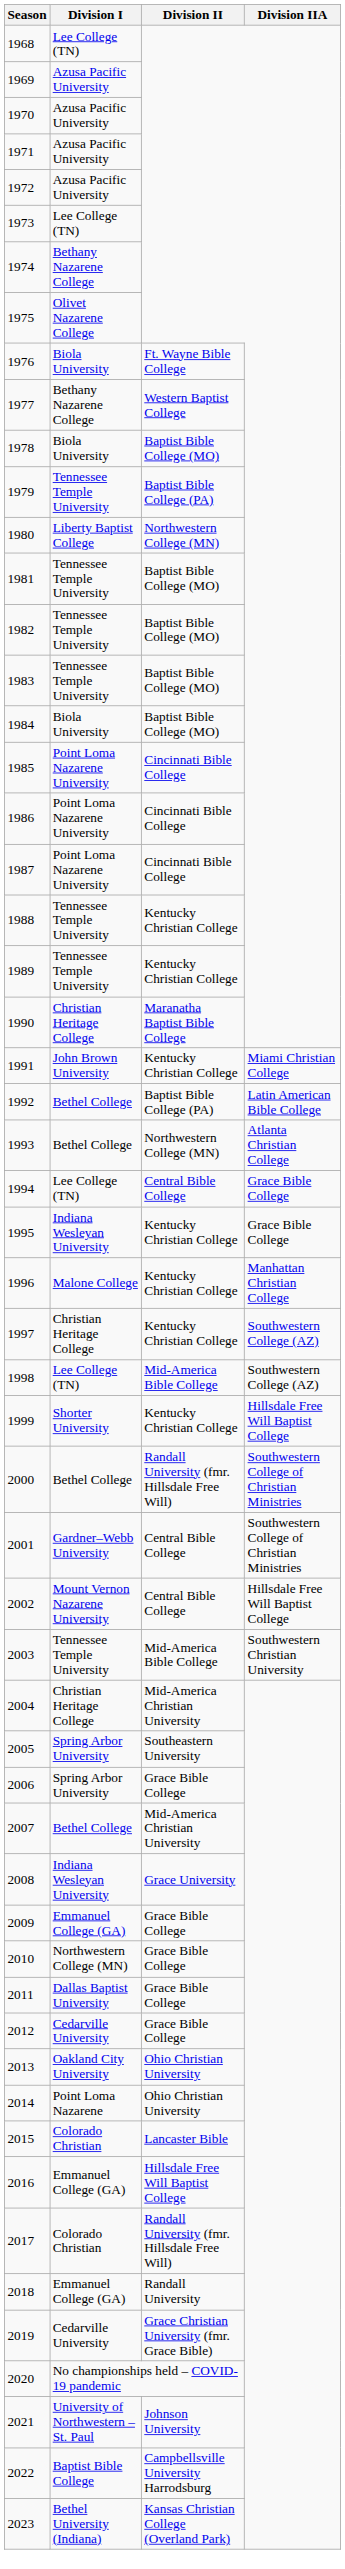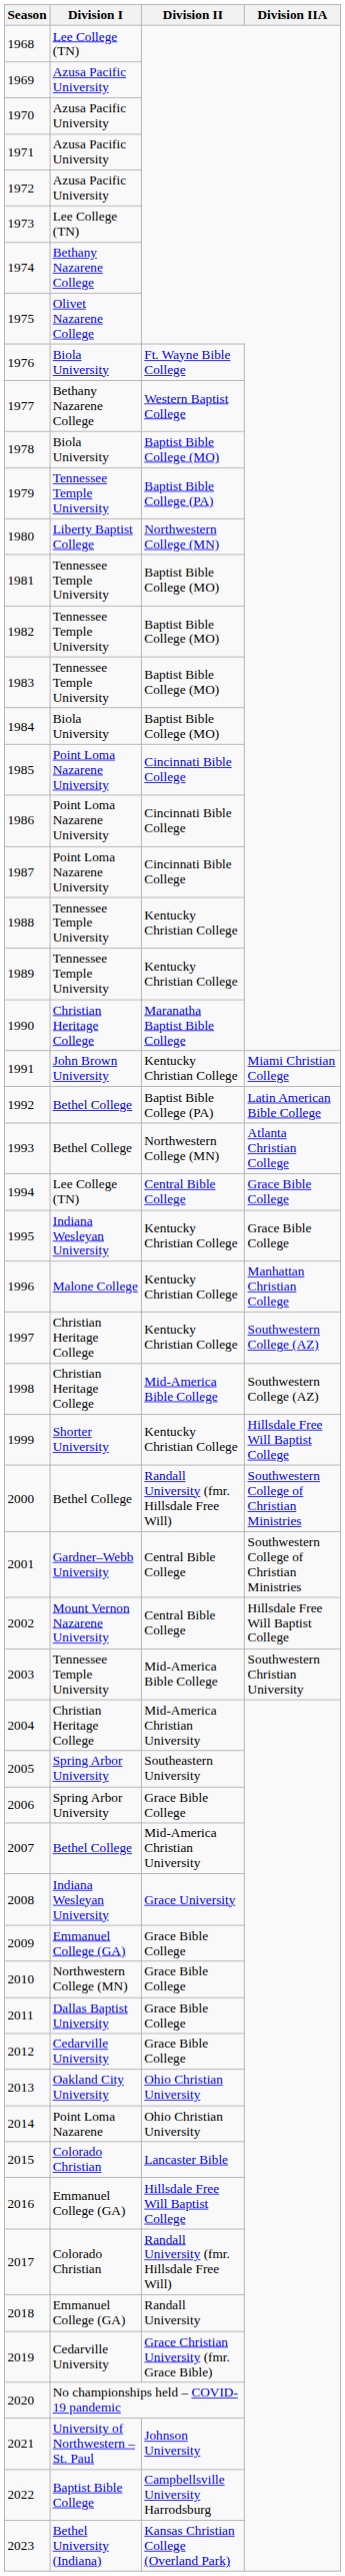 <table class="wikitable" width="65%">
 <tr>
 <th>Season</th>
 <th>Division I</th>
 <th>Division II</th>
 <th>Division IIA</th>
 </tr>
 <tr>
 <td>1968</td>
 <td><a href='#'>Lee College</a> (TN)</td>
 </tr>
 <tr>
 <td>1969</td>
 <td><a href='#'>Azusa Pacific University</a></td>
 </tr>
 <tr>
 <td>1970</td>
 <td>Azusa Pacific University</td>
 </tr>
 <tr>
 <td>1971</td>
 <td>Azusa Pacific University</td>
 </tr>
 <tr>
 <td>1972</td>
 <td>Azusa Pacific University</td>
 </tr>
 <tr>
 <td>1973</td>
 <td>Lee College (TN)</td>
 </tr>
 <tr>
 <td>1974</td>
 <td><a href='#'>Bethany Nazarene College</a></td>
 </tr>
 <tr>
 <td>1975</td>
 <td><a href='#'>Olivet Nazarene College</a></td>
 </tr>
 <tr>
 <td>1976</td>
 <td><a href='#'>Biola University</a></td>
 <td><a href='#'>Ft. Wayne Bible College</a></td>
 </tr>
 <tr>
 <td>1977</td>
 <td>Bethany Nazarene College</td>
 <td><a href='#'>Western Baptist College</a></td>
 </tr>
 <tr>
 <td>1978</td>
 <td>Biola University</td>
 <td><a href='#'>Baptist Bible College (MO)</a></td>
 </tr>
 <tr>
 <td>1979</td>
 <td><a href='#'>Tennessee Temple University</a></td>
 <td><a href='#'>Baptist Bible College (PA)</a></td>
 </tr>
 <tr>
 <td>1980</td>
 <td><a href='#'>Liberty Baptist College</a></td>
 <td><a href='#'>Northwestern College (MN)</a></td>
 </tr>
 <tr>
 <td>1981</td>
 <td>Tennessee Temple University</td>
 <td>Baptist Bible College (MO)</td>
 </tr>
 <tr>
 <td>1982</td>
 <td>Tennessee Temple University</td>
 <td>Baptist Bible College (MO)</td>
 </tr>
 <tr>
 <td>1983</td>
 <td>Tennessee Temple University</td>
 <td>Baptist Bible College (MO)</td>
 </tr>
 <tr>
 <td>1984</td>
 <td>Biola University</td>
 <td>Baptist Bible College (MO)</td>
 </tr>
 <tr>
 <td>1985</td>
 <td><a href='#'>Point Loma Nazarene University</a></td>
 <td><a href='#'>Cincinnati Bible College</a></td>
 </tr>
 <tr>
 <td>1986</td>
 <td>Point Loma Nazarene University</td>
 <td>Cincinnati Bible College</td>
 </tr>
 <tr>
 <td>1987</td>
 <td>Point Loma Nazarene University</td>
 <td>Cincinnati Bible College</td>
 </tr>
 <tr>
 <td>1988</td>
 <td>Tennessee Temple University</td>
 <td>Kentucky Christian College</td>
 </tr>
 <tr>
 <td>1989</td>
 <td>Tennessee Temple University</td>
 <td>Kentucky Christian College</td>
 </tr>
 <tr>
 <td>1990</td>
 <td><a href='#'>Christian Heritage College</a></td>
 <td><a href='#'>Maranatha Baptist Bible College</a></td>
 </tr>
 <tr>
 <td>1991</td>
 <td><a href='#'>John Brown University</a></td>
 <td>Kentucky Christian College</td>
 <td><a href='#'>Miami Christian College</a></td>
 </tr>
 <tr>
 <td>1992</td>
 <td><a href='#'>Bethel College</a></td>
 <td>Baptist Bible College (PA)</td>
 <td><a href='#'>Latin American Bible College</a></td>
 </tr>
 <tr>
 <td>1993</td>
 <td>Bethel College</td>
 <td>Northwestern College (MN)</td>
 <td><a href='#'>Atlanta Christian College</a></td>
 </tr>
 <tr>
 <td>1994</td>
 <td>Lee College (TN)</td>
 <td><a href='#'>Central Bible College</a></td>
 <td><a href='#'>Grace Bible College</a></td>
 </tr>
 <tr>
 <td>1995</td>
 <td><a href='#'>Indiana Wesleyan University</a></td>
 <td>Kentucky Christian College</td>
 <td>Grace Bible College</td>
 </tr>
 <tr>
 <td>1996</td>
 <td><a href='#'>Malone College</a></td>
 <td>Kentucky Christian College</td>
 <td><a href='#'>Manhattan Christian College</a></td>
 </tr>
 <tr>
 <td>1997</td>
 <td>Christian Heritage College</td>
 <td>Kentucky Christian College</td>
 <td><a href='#'>Southwestern College (AZ)</a></td>
 </tr>
 <tr>
 <td>1998</td>
-<td><a href='#'>Lee College</a> (TN)</td>
+<td>Christian Heritage College</td>
 <td><a href='#'>Mid-America Bible College</a></td>
 <td>Southwestern College (AZ)</td>
 </tr>
 <tr>
 <td>1999</td>
 <td><a href='#'>Shorter University</a></td>
 <td>Kentucky Christian College</td>
 <td><a href='#'>Hillsdale Free Will Baptist College</a></td>
 </tr>
 <tr>
 <td>2000</td>
 <td>Bethel College</td>
 <td><a href='#'>Randall University</a> (fmr. Hillsdale Free Will)</td>
 <td><a href='#'>Southwestern College of Christian Ministries</a></td>
 </tr>
 <tr>
 <td>2001</td>
 <td><a href='#'>Gardner–Webb University</a></td>
 <td>Central Bible College</td>
 <td>Southwestern College of Christian Ministries</td>
 </tr>
 <tr>
 <td>2002</td>
 <td><a href='#'>Mount Vernon Nazarene University</a></td>
 <td>Central Bible College</td>
 <td>Hillsdale Free Will Baptist College</td>
 </tr>
 <tr>
 <td>2003</td>
 <td>Tennessee Temple University</td>
 <td>Mid-America Bible College</td>
 <td>Southwestern Christian University</td>
 </tr>
 <tr>
 <td>2004</td>
 <td>Christian Heritage College</td>
 <td>Mid-America Christian University</td>
 </tr>
 <tr>
 <td>2005</td>
 <td><a href='#'>Spring Arbor University</a></td>
 <td>Southeastern University</td>
 </tr>
 <tr>
 <td>2006</td>
 <td>Spring Arbor University</td>
 <td>Grace Bible College</td>
 </tr>
 <tr>
 <td>2007</td>
 <td><a href='#'>Bethel College</a></td>
 <td>Mid-America Christian University</td>
 </tr>
 <tr>
 <td>2008</td>
 <td><a href='#'>Indiana Wesleyan University</a></td>
 <td><a href='#'>Grace University</a></td>
 </tr>
 <tr>
 <td>2009</td>
 <td><a href='#'>Emmanuel College (GA)</a></td>
 <td>Grace Bible College</td>
 </tr>
 <tr>
 <td>2010</td>
 <td>Northwestern College (MN)</td>
 <td>Grace Bible College</td>
 </tr>
 <tr>
 <td>2011</td>
 <td><a href='#'>Dallas Baptist University</a></td>
 <td>Grace Bible College</td>
 </tr>
 <tr>
 <td>2012</td>
 <td><a href='#'>Cedarville University</a></td>
 <td>Grace Bible College</td>
 </tr>
 <tr>
 <td>2013</td>
 <td><a href='#'>Oakland City University</a></td>
 <td><a href='#'>Ohio Christian University</a></td>
 </tr>
 <tr>
 <td>2014</td>
 <td>Point Loma Nazarene</td>
 <td>Ohio Christian University</td>
 </tr>
 <tr>
 <td>2015</td>
 <td><a href='#'>Colorado Christian</a></td>
 <td><a href='#'>Lancaster Bible</a></td>
 </tr>
 <tr>
 <td>2016</td>
 <td>Emmanuel College (GA)</td>
 <td><a href='#'>Hillsdale Free Will Baptist College</a></td>
 </tr>
 <tr>
 <td>2017</td>
 <td>Colorado Christian</td>
 <td><a href='#'>Randall University</a> (fmr. Hillsdale Free Will)</td>
 </tr>
 <tr>
 <td>2018</td>
 <td>Emmanuel College (GA)</td>
 <td>Randall University</td>
 </tr>
 <tr>
 <td>2019</td>
 <td>Cedarville University</td>
 <td><a href='#'>Grace Christian University</a> (fmr. Grace Bible)</td>
 </tr>
 <tr>
 <td>2020</td>
 <td colspan=2>No championships held – <a href='#'>COVID-19 pandemic</a></td>
 </tr>
 <tr>
 <td>2021</td>
 <td><a href='#'>University of Northwestern – St. Paul</a></td>
 <td><a href='#'>Johnson University</a></td>
 </tr>
 <tr>
 <td>2022</td>
 <td><a href='#'>Baptist Bible College</a></td>
 <td><a href='#'>Campbellsville University</a> Harrodsburg</td>
 </tr>
 <tr>
 <td>2023</td>
 <td><a href='#'>Bethel University (Indiana)</a></td>
 <td><a href='#'>Kansas Christian College (Overland Park)</a></td>
 </tr>
 </table>
